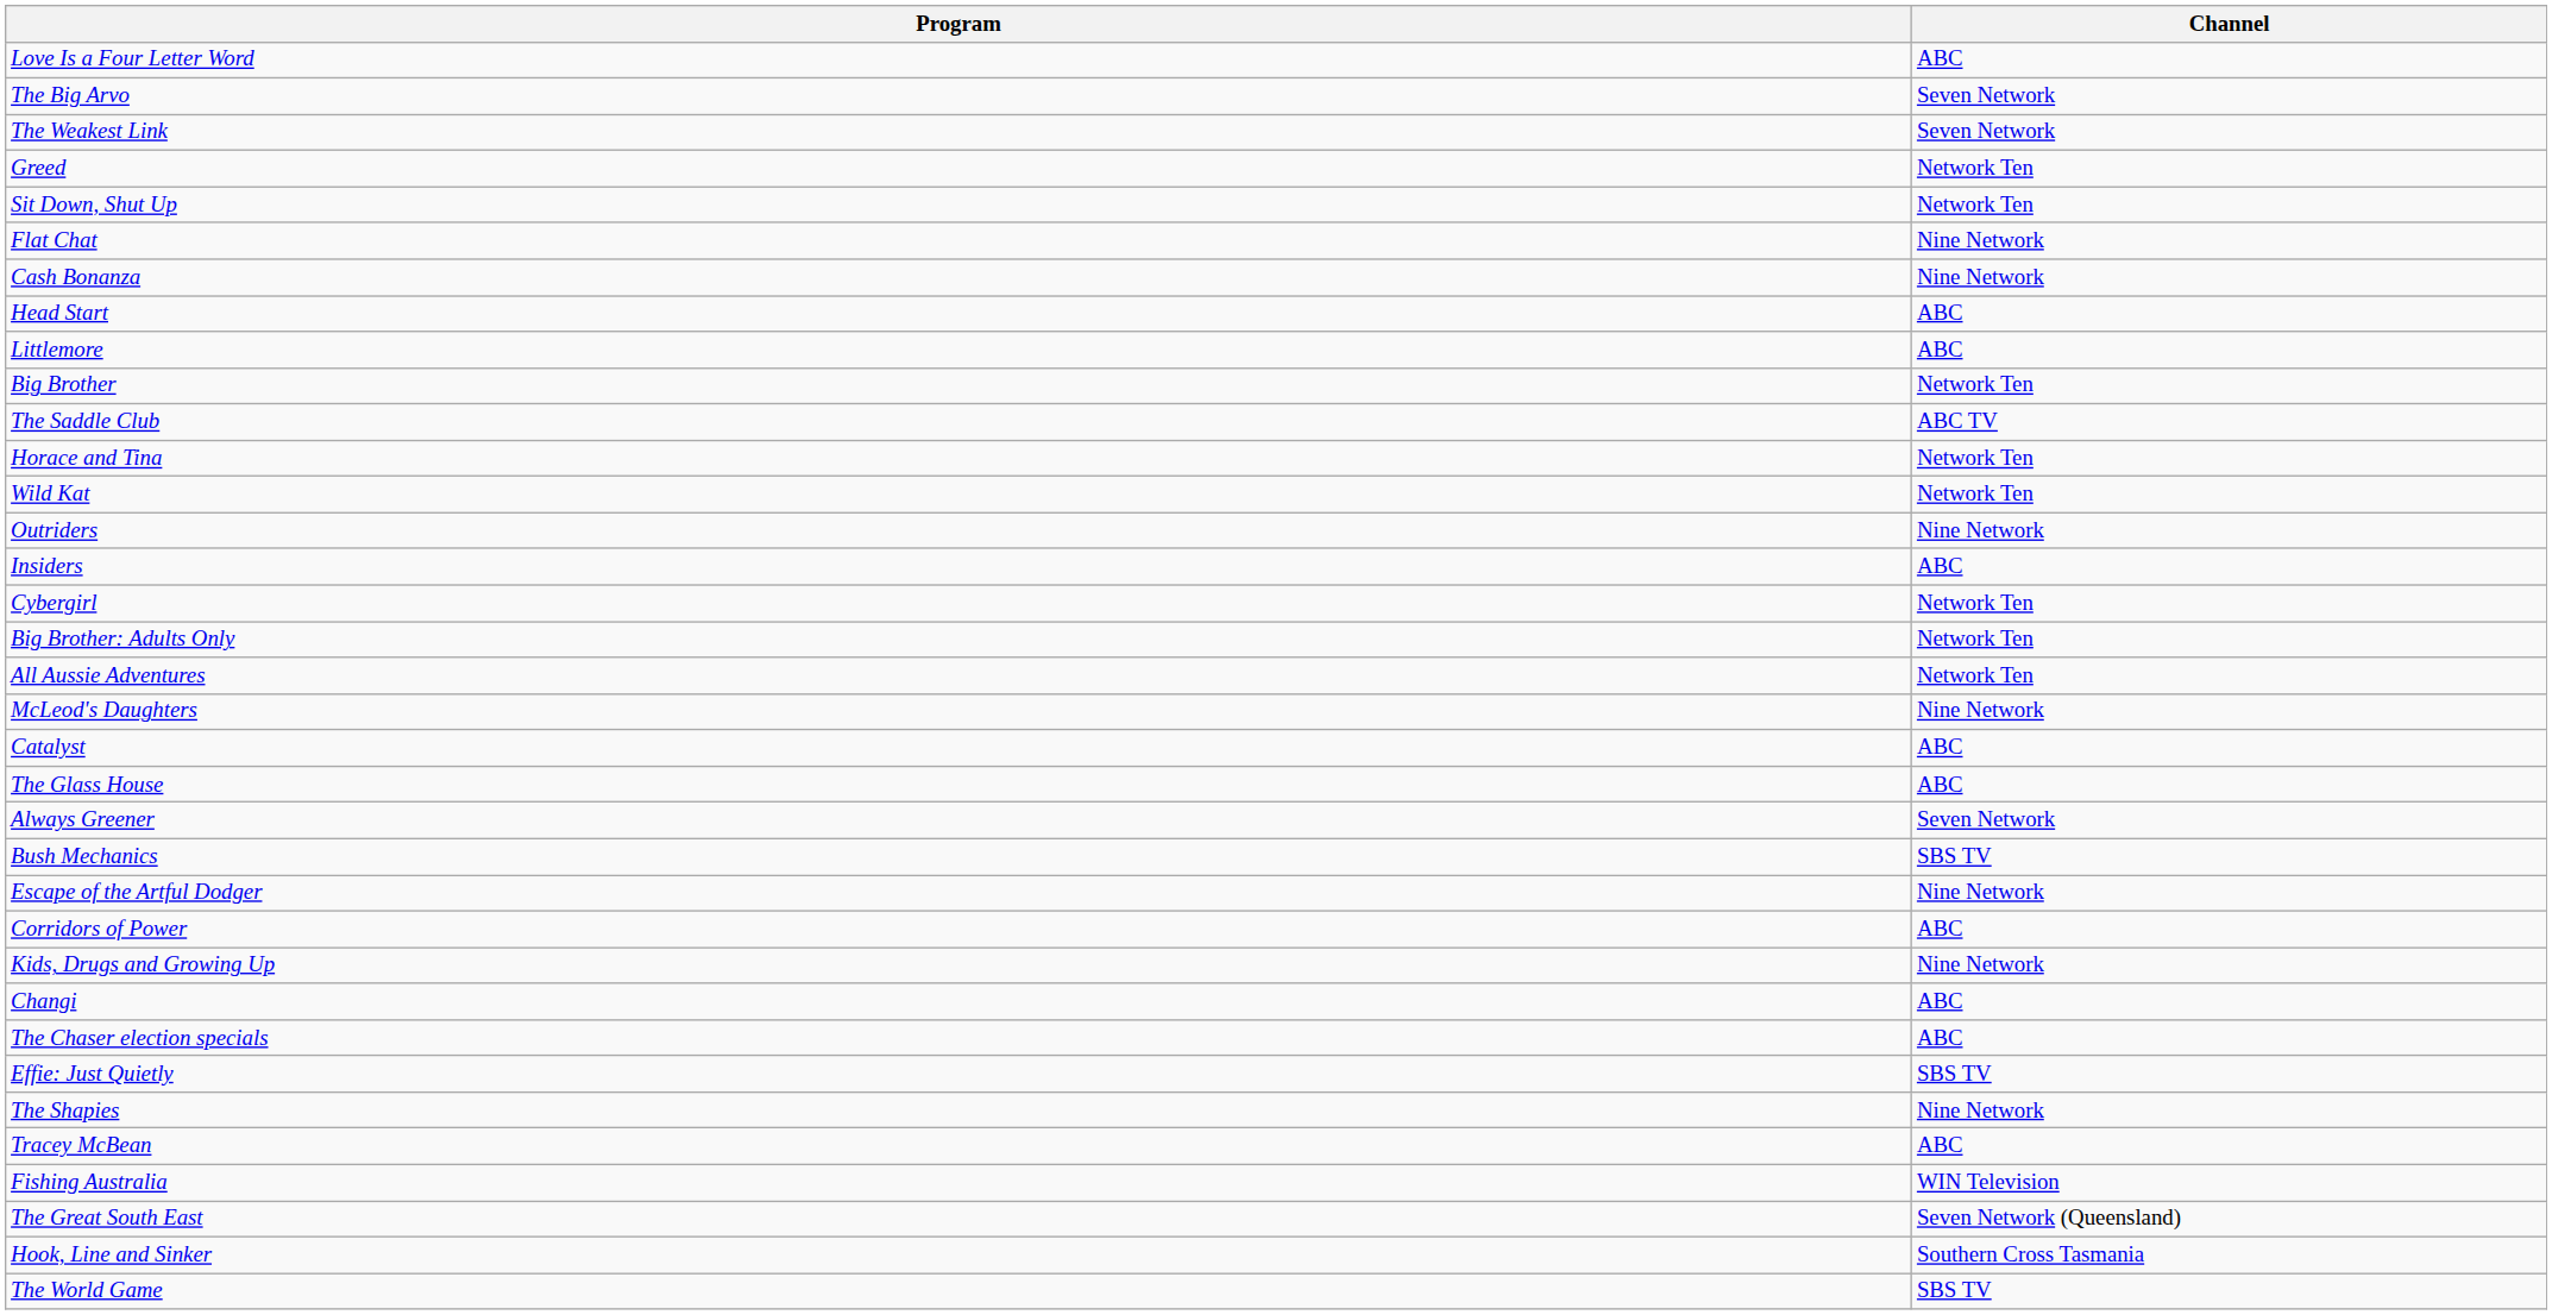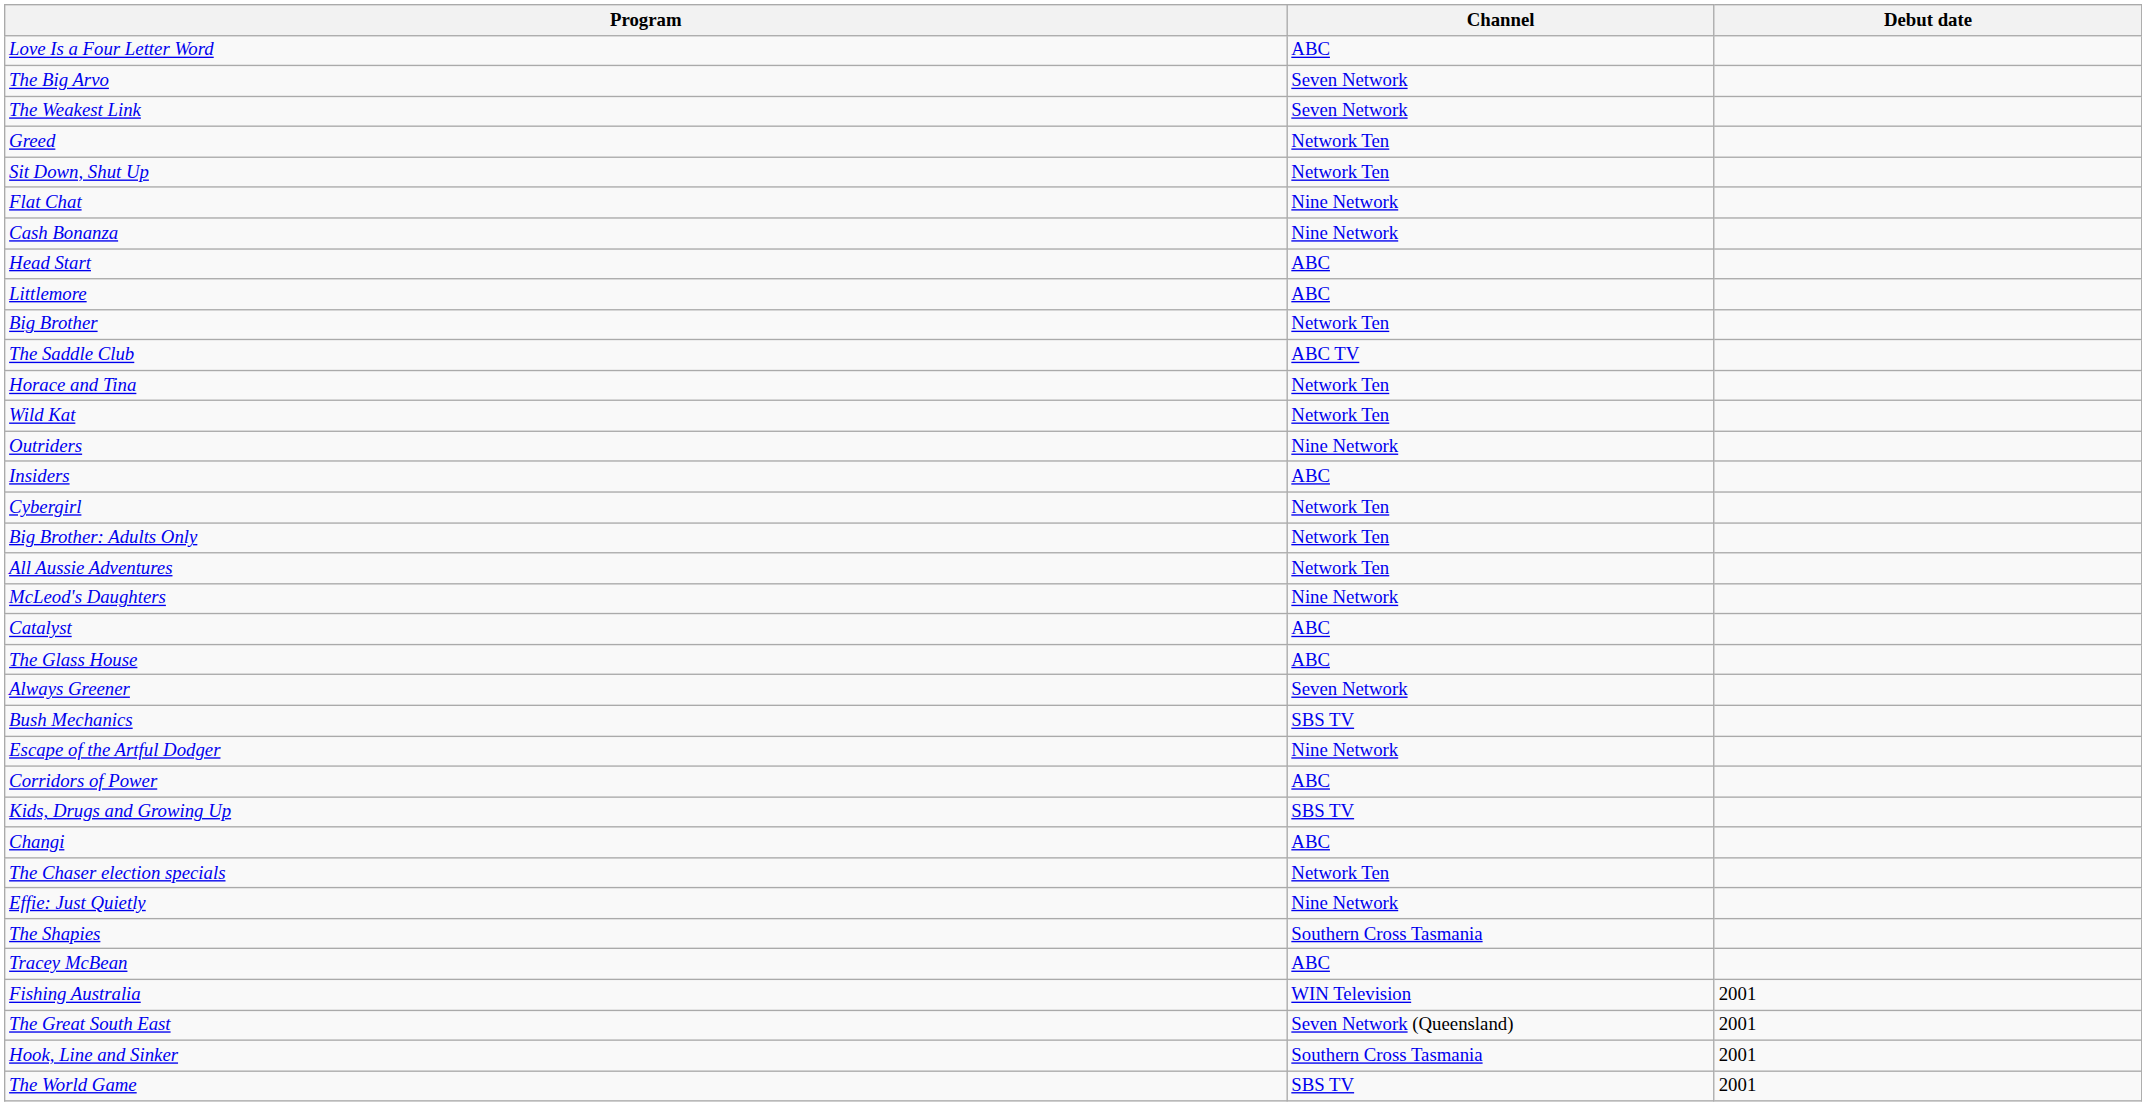 <table class="wikitable sortable" width="100%" style="font-size:87%;">
 <tr bgcolor="#efefef">
 <th width=60%>Program</th>
 <th width=20%>Channel</th>
+<th width=20%>Debut date</th>
 </tr>
 <tr>
 <td><em><a href='#'>Love Is a Four Letter Word</a></em></td>
 <td><a href='#'>ABC</a></td>
+<td></td>
 </tr>
 <tr>
 <td><em><a href='#'>The Big Arvo</a></em></td>
 <td><a href='#'>Seven Network</a></td>
+<td></td>
 </tr>
 <tr>
 <td><em><a href='#'>The Weakest Link</a></em></td>
 <td><a href='#'>Seven Network</a></td>
+<td></td>
 </tr>
 <tr>
 <td><em><a href='#'>Greed</a></em></td>
 <td><a href='#'>Network Ten</a></td>
+<td></td>
 </tr>
 <tr>
 <td><em><a href='#'>Sit Down, Shut Up</a></em></td>
 <td><a href='#'>Network Ten</a></td>
+<td></td>
 </tr>
 <tr>
 <td><em><a href='#'>Flat Chat</a></em></td>
 <td><a href='#'>Nine Network</a></td>
+<td></td>
 </tr>
 <tr>
 <td><em><a href='#'>Cash Bonanza</a></em></td>
 <td><a href='#'>Nine Network</a></td>
+<td></td>
 </tr>
 <tr>
 <td><em><a href='#'>Head Start</a></em></td>
 <td><a href='#'>ABC</a></td>
+<td></td>
 </tr>
 <tr>
 <td><em><a href='#'>Littlemore</a></em></td>
 <td><a href='#'>ABC</a></td>
+<td></td>
 </tr>
 <tr>
 <td><em><a href='#'>Big Brother</a></em></td>
 <td><a href='#'>Network Ten</a></td>
+<td></td>
 </tr>
 <tr>
 <td><em><a href='#'>The Saddle Club</a></em></td>
 <td><a href='#'>ABC TV</a></td>
+<td></td>
 </tr>
 <tr>
 <td><em><a href='#'>Horace and Tina</a></em></td>
 <td><a href='#'>Network Ten</a></td>
+<td></td>
 </tr>
 <tr>
 <td><em><a href='#'>Wild Kat</a></em></td>
 <td><a href='#'>Network Ten</a></td>
+<td></td>
 </tr>
 <tr>
 <td><em><a href='#'>Outriders</a></em></td>
 <td><a href='#'>Nine Network</a></td>
+<td></td>
 </tr>
 <tr>
 <td><em><a href='#'>Insiders</a></em></td>
 <td><a href='#'>ABC</a></td>
+<td></td>
 </tr>
 <tr>
 <td><em><a href='#'>Cybergirl</a></em></td>
 <td><a href='#'>Network Ten</a></td>
+<td></td>
 </tr>
 <tr>
 <td><em><a href='#'>Big Brother: Adults Only</a></em></td>
 <td><a href='#'>Network Ten</a></td>
+<td></td>
 </tr>
 <tr>
 <td><em><a href='#'>All Aussie Adventures</a></em></td>
 <td><a href='#'>Network Ten</a></td>
+<td></td>
 </tr>
 <tr>
 <td><em><a href='#'>McLeod's Daughters</a></em></td>
 <td><a href='#'>Nine Network</a></td>
+<td></td>
 </tr>
 <tr>
 <td><em><a href='#'>Catalyst</a></em></td>
 <td><a href='#'>ABC</a></td>
+<td></td>
 </tr>
 <tr>
 <td><em><a href='#'>The Glass House</a></em></td>
 <td><a href='#'>ABC</a></td>
+<td></td>
 </tr>
 <tr>
 <td><em><a href='#'>Always Greener</a></em></td>
 <td><a href='#'>Seven Network</a></td>
+<td></td>
 </tr>
 <tr>
 <td><em><a href='#'>Bush Mechanics</a></em></td>
 <td><a href='#'>SBS TV</a></td>
+<td></td>
 </tr>
 <tr>
 <td><em><a href='#'>Escape of the Artful Dodger</a></em></td>
 <td><a href='#'>Nine Network</a></td>
+<td></td>
 </tr>
 <tr>
 <td><em><a href='#'>Corridors of Power</a></em></td>
 <td><a href='#'>ABC</a></td>
+<td></td>
 </tr>
 <tr>
 <td><em><a href='#'>Kids, Drugs and Growing Up</a></em></td>
-<td><a href='#'>Nine Network</a></td>
+<td><a href='#'>SBS TV</a></td>
+<td></td>
 </tr>
 <tr>
 <td><em><a href='#'>Changi</a></em></td>
 <td><a href='#'>ABC</a></td>
+<td></td>
 </tr>
 <tr>
 <td><em><a href='#'>The Chaser election specials</a></em></td>
-<td><a href='#'>ABC</a></td>
+<td><a href='#'>Network Ten</a></td>
+<td></td>
 </tr>
 <tr>
 <td><em><a href='#'>Effie: Just Quietly</a></em></td>
-<td><a href='#'>SBS TV</a></td>
+<td><a href='#'>Nine Network</a></td>
+<td></td>
 </tr>
 <tr>
 <td><em><a href='#'>The Shapies</a></em></td>
-<td><a href='#'>Nine Network</a></td>
+<td><a href='#'>Southern Cross Tasmania</a></td>
+<td></td>
 </tr>
 <tr>
 <td><em><a href='#'>Tracey McBean</a></em></td>
 <td><a href='#'>ABC</a></td>
+<td></td>
 </tr>
 <tr>
 <td><em><a href='#'>Fishing Australia</a></em></td>
 <td><a href='#'>WIN Television</a></td>
+<td>2001</td>
 </tr>
 <tr>
 <td><em><a href='#'>The Great South East</a></em></td>
 <td><a href='#'>Seven Network</a> (Queensland)</td>
+<td>2001</td>
 </tr>
 <tr>
 <td><em><a href='#'>Hook, Line and Sinker</a></em></td>
 <td><a href='#'>Southern Cross Tasmania</a></td>
+<td>2001</td>
 </tr>
 <tr>
 <td><em><a href='#'>The World Game</a></em></td>
 <td><a href='#'>SBS TV</a></td>
+<td>2001</td>
 </tr>
 </table>
